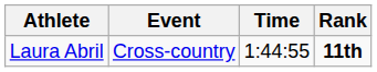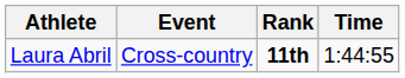 <table class=wikitable style="font-size:95%">
 <tr>
 <th>Athlete</th>
 <th>Event</th>
+<th>Rank</th>
 <th>Time</th>
-<th>Rank</th>
 </tr>
 <tr>
 <td><a href='#'>Laura Abril</a></td>
 <td align=center><a href='#'>Cross-country</a></td>
+<td align=center><strong>11th</strong></td>
 <td align=center>1:44:55</td>
-<td align=center><strong>11th</strong></td>
 </tr>
 </table>
